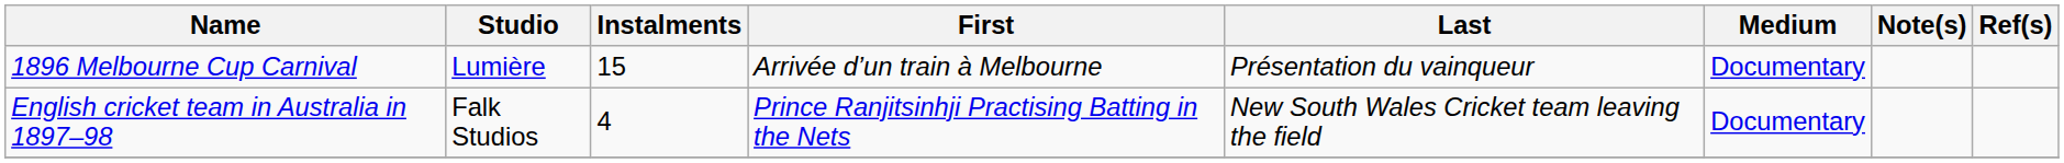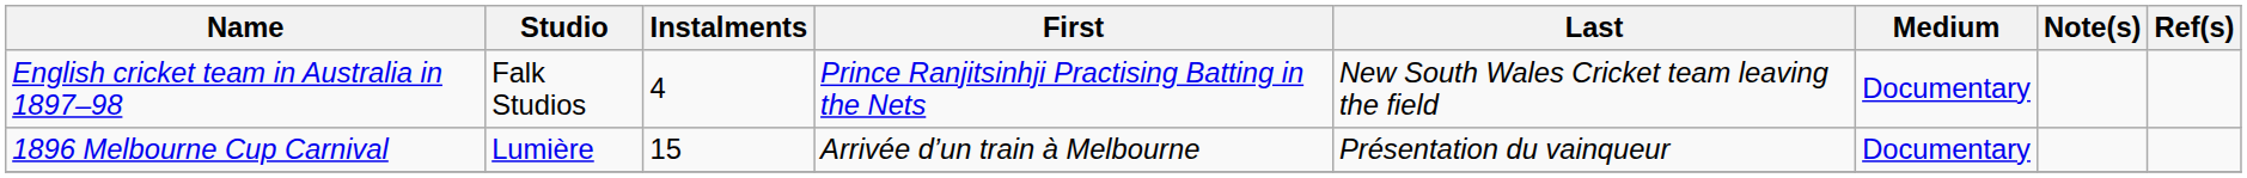 <table class="wikitable" style="width:100%;" style="font-size: 100%;">
 <tr style="text-align:center;">
 <th>Name</th>
 <th>Studio</th>
 <th>Instalments</th>
 <th>First</th>
 <th>Last</th>
 <th>Medium</th>
 <th>Note(s)</th>
 <th>Ref(s)</th>
 </tr>
 <tr>
+<td><em><a href='#'>English cricket team in Australia in 1897–98</a></em></td>
+<td>Falk Studios</td>
+<td>4</td>
+<td><em><a href='#'>Prince Ranjitsinhji Practising Batting in the Nets</a></em></td>
+<td><em>New South Wales Cricket team leaving the field</em></td>
+<td><a href='#'>Documentary</a></td>
+<td></td>
+<td></td>
+</tr>
+<tr>
 <td><em><a href='#'>1896 Melbourne Cup Carnival</a></em></td>
 <td><a href='#'>Lumière</a></td>
 <td>15</td>
 <td><em>Arrivée d’un train à Melbourne</em></td>
 <td><em>Présentation du vainqueur</em></td>
 <td><a href='#'>Documentary</a></td>
 <td></td>
 <td></td>
 </tr>
 <tr>
-<td><em><a href='#'>English cricket team in Australia in 1897–98</a></em></td>
-<td>Falk Studios</td>
-<td>4</td>
-<td><em><a href='#'>Prince Ranjitsinhji Practising Batting in the Nets</a></em></td>
-<td><em>New South Wales Cricket team leaving the field</em></td>
-<td><a href='#'>Documentary</a></td>
-<td></td>
-<td></td>
-</tr>
-<tr>
 </tr>
 </table>
